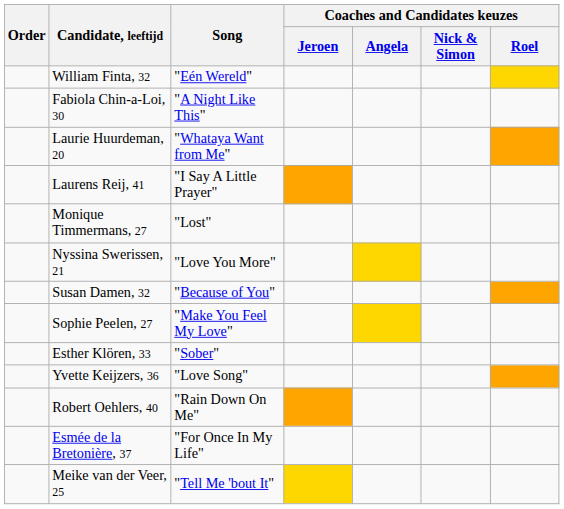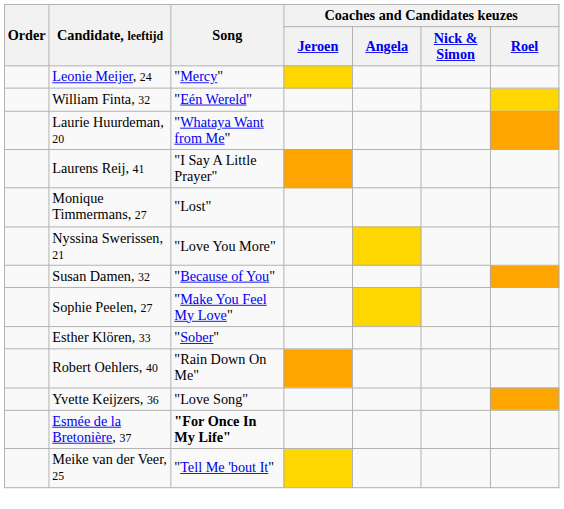 <table class="wikitable" style="width:100%;">
 <tr>
 <th rowspan="2">Order</th>
 <th rowspan="2">Candidate, <small>leeftijd</small></th>
 <th rowspan="2">Song</th>
 <th colspan="4">Coaches and Candidates keuzes</th>
 </tr>
 <tr>
 <th width="70"><a href='#'>Jeroen</a></th>
 <th width="70"><a href='#'>Angela</a></th>
 <th width="70"><a href='#'>Nick & Simon</a></th>
 <th width="70"><a href='#'>Roel</a></th>
 </tr>
 <tr>
 <td></td>
+<td><a href='#'>Leonie Meijer</a>, <small>24</small></td>
+<td>"<a href='#'>Mercy</a>"</td>
+<td style="background:gold;text-align:center;"></td>
+<td></td>
+<td style="text-align:center;"></td>
+<td></td>
+</tr>
+<tr>
+<td></td>
 <td>William Finta, <small>32</small></td>
 <td>"<a href='#'>Eén Wereld</a>"</td>
 <td style="text-align:center;"></td>
 <td></td>
 <td></td>
 <td style="background:gold;text-align:center;"></td>
-</tr>
-<tr>
-<td></td>
-<td>Fabiola Chin-a-Loi, <small>30</small></td>
-<td>"<a href='#'>A Night Like This</a>"</td>
-<td></td>
-<td></td>
-<td></td>
-<td></td>
 </tr>
 <tr>
 <td></td>
 <td>Laurie Huurdeman, <small>20</small></td>
 <td>"<a href='#'>Whataya Want from Me</a>"</td>
 <td></td>
 <td></td>
 <td></td>
 <td style="background:orange;text-align:center;"></td>
 </tr>
 <tr>
 <td></td>
 <td>Laurens Reij, <small>41</small></td>
 <td>"I Say A Little Prayer"</td>
 <td style="background:orange;text-align:center;"></td>
 <td></td>
 <td></td>
 <td></td>
 </tr>
 <tr>
 <td></td>
 <td>Monique Timmermans, <small>27</small></td>
 <td>"Lost"</td>
 <td></td>
 <td></td>
 <td></td>
 <td></td>
 </tr>
 <tr>
 <td></td>
 <td>Nyssina Swerissen, <small>21</small></td>
 <td>"Love You More"</td>
 <td></td>
 <td style="background:gold;text-align:center;"></td>
 <td style="text-align:center;"></td>
 <td style="text-align:center;"></td>
 </tr>
 <tr>
 <td></td>
 <td>Susan Damen, <small>32</small></td>
 <td>"<a href='#'>Because of You</a>"</td>
 <td></td>
 <td></td>
 <td></td>
 <td style="background:orange;text-align:center;"></td>
 </tr>
 <tr>
 <td></td>
 <td>Sophie Peelen, <small>27</small></td>
 <td>"<a href='#'>Make You Feel My Love</a>"</td>
 <td></td>
 <td style="background:gold;text-align:center;"></td>
 <td style="text-align:center;"></td>
 <td></td>
 </tr>
 <tr>
 <td></td>
 <td>Esther Klören, <small>33</small></td>
 <td>"<a href='#'>Sober</a>"</td>
 <td></td>
 <td></td>
 <td></td>
 <td></td>
 </tr>
 <tr>
 <td></td>
+<td>Robert Oehlers, <small>40</small></td>
+<td>"Rain Down On Me"</td>
+<td style="background:orange;text-align:center;"></td>
+<td></td>
+<td></td>
+<td></td>
+</tr>
+<tr>
+<td></td>
 <td>Yvette Keijzers, <small>36</small></td>
 <td>"Love Song"</td>
 <td></td>
 <td></td>
 <td></td>
 <td style="background:orange;text-align:center;"></td>
 </tr>
 <tr>
 <td></td>
-<td>Robert Oehlers, <small>40</small></td>
-<td>"Rain Down On Me"</td>
-<td style="background:orange;text-align:center;"></td>
-<td></td>
-<td></td>
-<td></td>
-</tr>
-<tr>
-<td></td>
 <td><a href='#'>Esmée de la Bretonière</a>, <small>37</small></td>
-<td>"For Once In My Life"</td>
+<td><strong>"For Once In My Life"</strong></td>
 <td></td>
 <td></td>
 <td></td>
 <td></td>
 </tr>
 <tr>
 <td></td>
 <td>Meike van der Veer, <small>25</small></td>
 <td>"<a href='#'>Tell Me 'bout It</a>"</td>
 <td style="background:gold;text-align:center;"></td>
 <td style="text-align:center;"></td>
 <td style="text-align:center;"></td>
 <td></td>
 </tr>
 </table>
